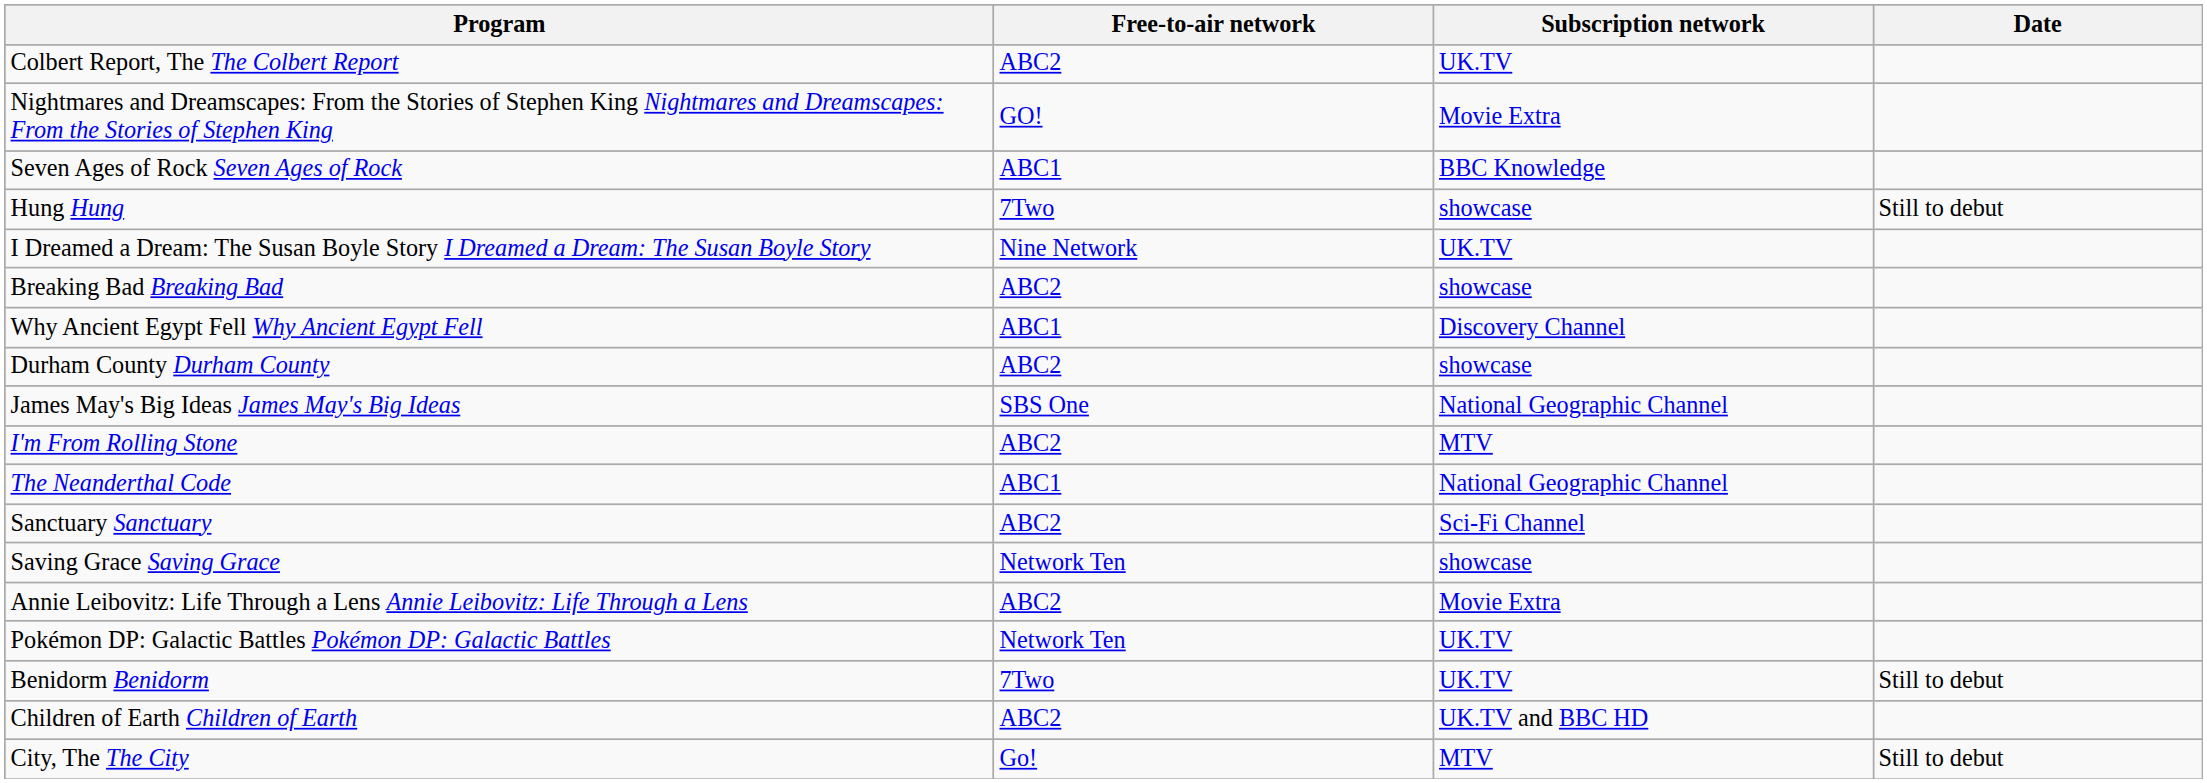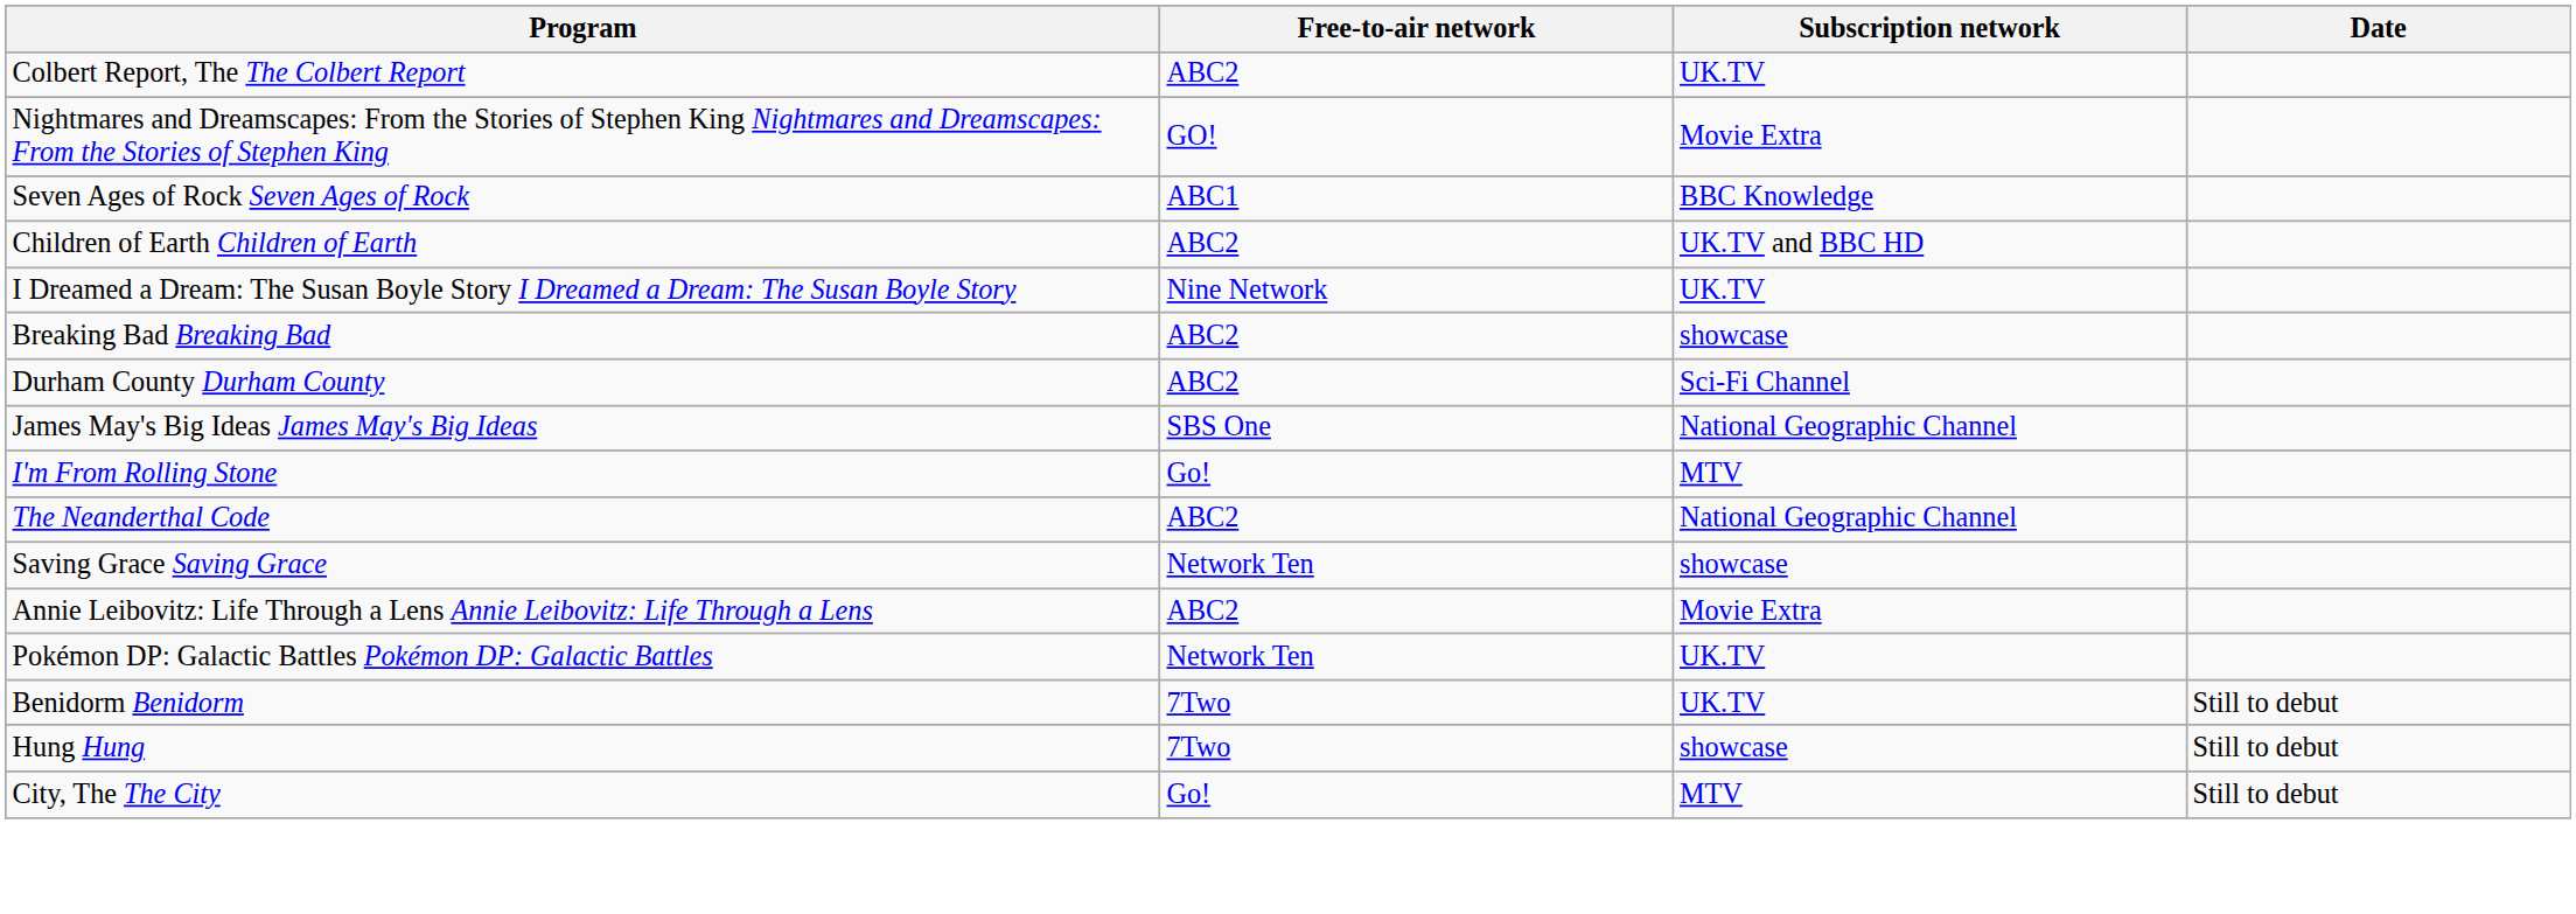 <table class="wikitable sortable" width="100%" style="font-size:87%;">
 <tr bgcolor="#efefef">
 <th width=45%>Program</th>
 <th width=20%>Free-to-air network</th>
 <th width=20%>Subscription network</th>
 <th width=15%>Date</th>
 </tr>
 <tr>
 <td><span>Colbert Report, The</span> <em><a href='#'>The Colbert Report</a></em></td>
 <td><a href='#'>ABC2</a></td>
 <td><a href='#'>UK.TV</a></td>
 <td></td>
 </tr>
 <tr>
 <td><span>Nightmares and Dreamscapes: From the Stories of Stephen King</span>  <em><a href='#'>Nightmares and Dreamscapes: From the Stories of Stephen King</a></em></td>
 <td><a href='#'>GO!</a></td>
 <td><a href='#'>Movie Extra</a></td>
 <td></td>
 </tr>
 <tr>
 <td><span>Seven Ages of Rock</span>  <em><a href='#'>Seven Ages of Rock</a></em></td>
 <td><a href='#'>ABC1</a></td>
 <td><a href='#'>BBC Knowledge</a></td>
 <td></td>
 </tr>
 <tr>
-<td><span>Hung</span>  <em><a href='#'>Hung</a></em></td>
-<td><a href='#'>7Two</a></td>
-<td><a href='#'>showcase</a></td>
-<td>Still to debut</td>
+<td><span>Children of Earth</span>  <em><a href='#'>Children of Earth</a></em></td>
+<td><a href='#'>ABC2</a></td>
+<td><a href='#'>UK.TV</a> and <a href='#'>BBC HD</a></td>
+<td></td>
 </tr>
 <tr>
 <td><span>I Dreamed a Dream: The Susan Boyle Story</span>  <em><a href='#'>I Dreamed a Dream: The Susan Boyle Story</a></em></td>
 <td><a href='#'>Nine Network</a></td>
 <td><a href='#'>UK.TV</a></td>
 <td></td>
 </tr>
 <tr>
 <td><span>Breaking Bad</span>  <em><a href='#'>Breaking Bad</a></em></td>
 <td><a href='#'>ABC2</a></td>
 <td><a href='#'>showcase</a></td>
 <td></td>
 </tr>
 <tr>
-<td><span>Why Ancient Egypt Fell</span> <em><a href='#'>Why Ancient Egypt Fell</a></em></td>
-<td><a href='#'>ABC1</a></td>
-<td><a href='#'>Discovery Channel</a></td>
-<td></td>
-</tr>
-<tr>
 <td><span>Durham County</span>  <em><a href='#'>Durham County</a></em></td>
 <td><a href='#'>ABC2</a></td>
-<td><a href='#'>showcase</a></td>
+<td><a href='#'>Sci-Fi Channel</a></td>
 <td></td>
 </tr>
 <tr>
 <td><span>James May's Big Ideas</span>  <em><a href='#'>James May's Big Ideas</a></em></td>
 <td><a href='#'>SBS One</a></td>
 <td><a href='#'>National Geographic Channel</a></td>
 <td></td>
 </tr>
 <tr>
 <td> <em><a href='#'>I'm From Rolling Stone</a></em></td>
-<td><a href='#'>ABC2</a></td>
+<td><a href='#'>Go!</a></td>
 <td><a href='#'>MTV</a></td>
 <td></td>
 </tr>
 <tr>
 <td> <em><a href='#'>The Neanderthal Code</a></em></td>
-<td><a href='#'>ABC1</a></td>
+<td><a href='#'>ABC2</a></td>
 <td><a href='#'>National Geographic Channel</a></td>
-<td></td>
-</tr>
-<tr>
-<td><span>Sanctuary</span>  <em><a href='#'>Sanctuary</a></em></td>
-<td><a href='#'>ABC2</a></td>
-<td><a href='#'>Sci-Fi Channel</a></td>
 <td></td>
 </tr>
 <tr>
 <td><span>Saving Grace</span>  <em><a href='#'>Saving Grace</a></em></td>
 <td><a href='#'>Network Ten</a></td>
 <td><a href='#'>showcase</a></td>
 <td></td>
 </tr>
 <tr>
 <td><span>Annie Leibovitz: Life Through a Lens</span>  <em><a href='#'>Annie Leibovitz: Life Through a Lens</a></em></td>
 <td><a href='#'>ABC2</a></td>
 <td><a href='#'>Movie Extra</a></td>
 <td></td>
 </tr>
 <tr>
 <td><span>Pokémon DP: Galactic Battles</span>  <em><a href='#'>Pokémon DP: Galactic Battles</a></em></td>
 <td><a href='#'>Network Ten</a></td>
 <td><a href='#'>UK.TV</a></td>
 <td></td>
 </tr>
 <tr>
 <td><span>Benidorm</span>  <em><a href='#'>Benidorm</a></em></td>
 <td><a href='#'>7Two</a></td>
 <td><a href='#'>UK.TV</a></td>
 <td> Still to debut</td>
 </tr>
 <tr>
-<td><span>Children of Earth</span>  <em><a href='#'>Children of Earth</a></em></td>
-<td><a href='#'>ABC2</a></td>
-<td><a href='#'>UK.TV</a> and <a href='#'>BBC HD</a></td>
-<td></td>
+<td><span>Hung</span>  <em><a href='#'>Hung</a></em></td>
+<td><a href='#'>7Two</a></td>
+<td><a href='#'>showcase</a></td>
+<td>Still to debut</td>
 </tr>
 <tr>
 <td><span>City, The</span>  <em><a href='#'>The City</a></em></td>
 <td><a href='#'>Go!</a></td>
 <td><a href='#'>MTV</a></td>
 <td>Still to debut</td>
 </tr>
 </table>
